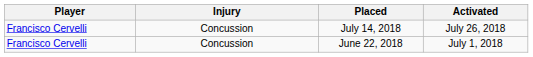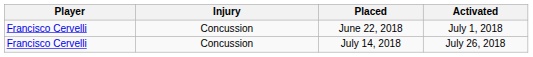 <table class="wikitable" style="width:52em; border:0; text-align:center;">
 <tr>
 <th width=25%>Player</th>
 <th width=35% class=unsortable>Injury</th>
 <th width=20% class=unsortable>Placed</th>
 <th width=20% class=unsortable>Activated</th>
 </tr>
 <tr>
 <td align=left><a href='#'>Francisco Cervelli</a></td>
 <td>Concussion</td>
+<td>June 22, 2018</td>
+<td>July 1, 2018</td>
+</tr>
+<tr>
+<td align=left><a href='#'>Francisco Cervelli</a></td>
+<td>Concussion</td>
 <td>July 14, 2018</td>
 <td>July 26, 2018</td>
 </tr>
 <tr>
-<td align=left><a href='#'>Francisco Cervelli</a></td>
-<td>Concussion</td>
-<td>June 22, 2018</td>
-<td>July 1, 2018</td>
-</tr>
-<tr>
 </tr>
 </table>
